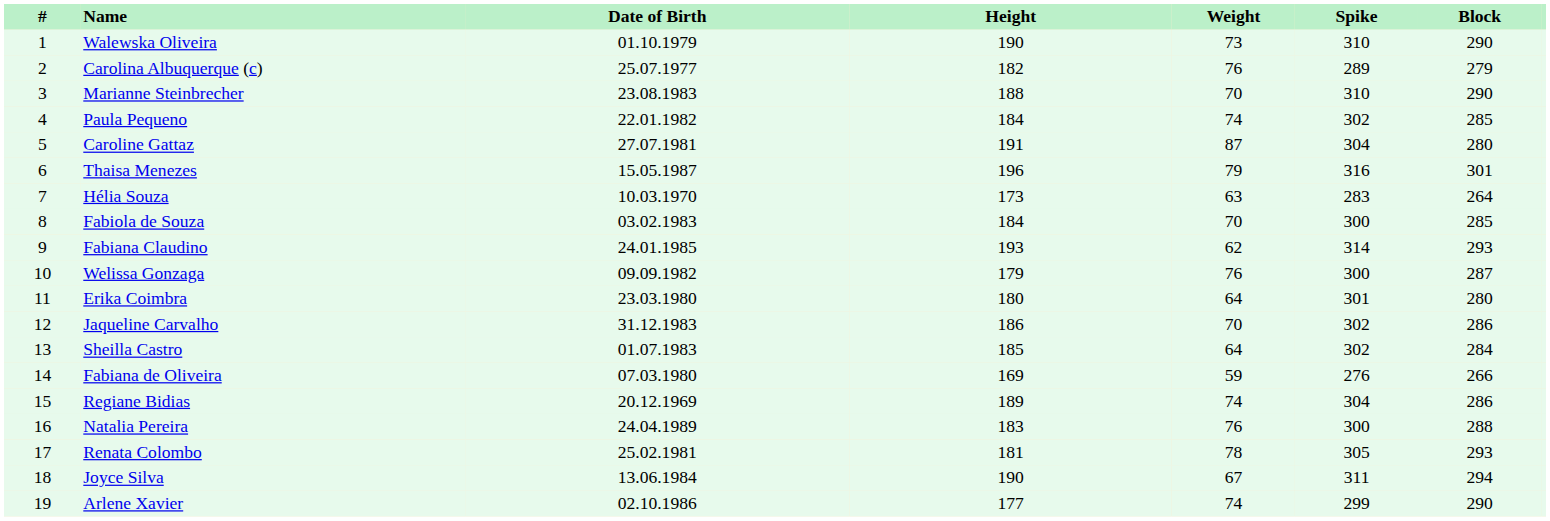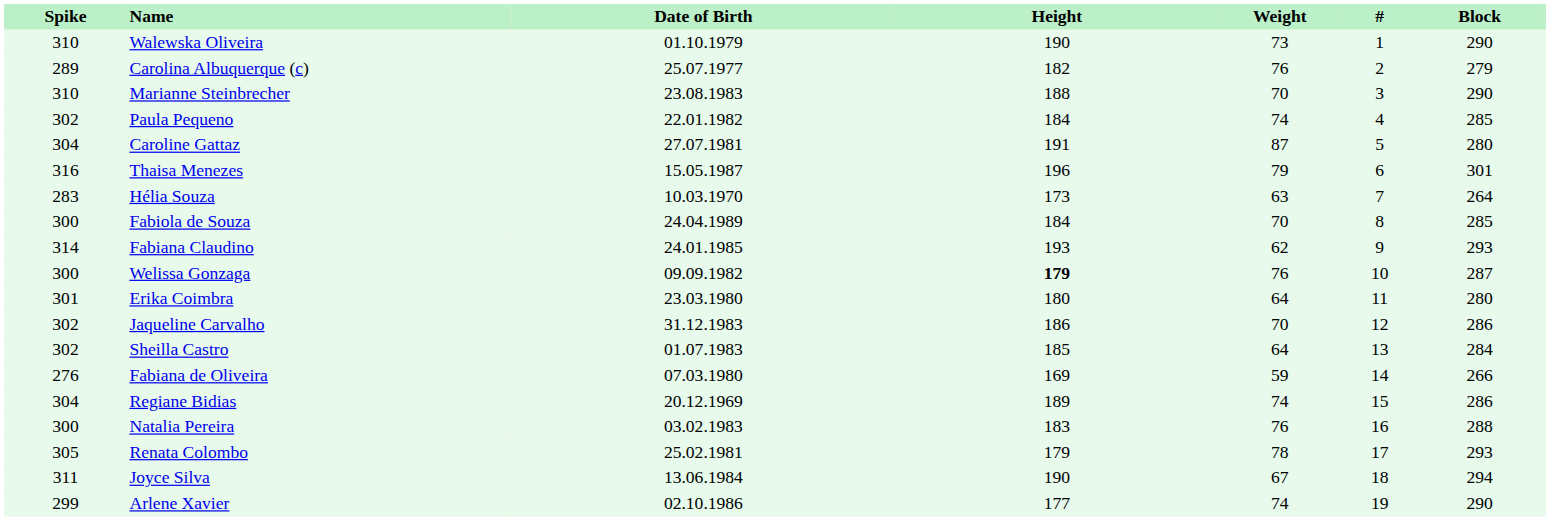 <table border=0 cellpadding=2 cellspacing=0  |- bgcolor=#FFECCE style="text-align:center; font-size:90%;" width=100%>
 <tr bgcolor=#BBF0C9>
-<th width=5%>#</th>
+<th width=8%>Spike</th>
 <th width=25% align=left>Name</th>
 <th width=25%>Date of Birth</th>
 <th width=21%>Height</th>
 <th width=8%>Weight</th>
-<th width=8%>Spike</th>
+<th width=5%>#</th>
 <th width=8%>Block</th>
 <th></th>
 </tr>
 <tr bgcolor=#E7FAEC>
-<td>1</td>
+<td>310</td>
 <td align=left><a href='#'>Walewska Oliveira</a></td>
 <td>01.10.1979</td>
 <td>190</td>
 <td>73</td>
-<td>310</td>
+<td>1</td>
 <td>290</td>
 <td></td>
 </tr>
 <tr bgcolor=#E7FAEC>
-<td>2</td>
+<td>289</td>
 <td align=left><a href='#'>Carolina Albuquerque</a> (<a href='#'>c</a>)</td>
 <td>25.07.1977</td>
 <td>182</td>
 <td>76</td>
-<td>289</td>
+<td>2</td>
 <td>279</td>
 <td></td>
 </tr>
 <tr bgcolor=#E7FAEC>
-<td>3</td>
+<td>310</td>
 <td align=left><a href='#'>Marianne Steinbrecher</a></td>
 <td>23.08.1983</td>
 <td>188</td>
 <td>70</td>
-<td>310</td>
+<td>3</td>
 <td>290</td>
 <td></td>
 </tr>
 <tr bgcolor=#E7FAEC>
-<td>4</td>
+<td>302</td>
 <td align=left><a href='#'>Paula Pequeno</a></td>
 <td>22.01.1982</td>
 <td>184</td>
 <td>74</td>
-<td>302</td>
+<td>4</td>
 <td>285</td>
 <td></td>
 </tr>
 <tr bgcolor=#E7FAEC>
-<td>5</td>
+<td>304</td>
 <td align=left><a href='#'>Caroline Gattaz</a></td>
 <td>27.07.1981</td>
 <td>191</td>
 <td>87</td>
-<td>304</td>
+<td>5</td>
 <td>280</td>
 <td></td>
 </tr>
 <tr bgcolor=#E7FAEC>
-<td>6</td>
+<td>316</td>
 <td align=left><a href='#'>Thaisa Menezes</a></td>
 <td>15.05.1987</td>
 <td>196</td>
 <td>79</td>
-<td>316</td>
+<td>6</td>
 <td>301</td>
 <td></td>
 </tr>
 <tr bgcolor=#E7FAEC>
-<td>7</td>
+<td>283</td>
 <td align=left><a href='#'>Hélia Souza</a></td>
 <td>10.03.1970</td>
 <td>173</td>
 <td>63</td>
-<td>283</td>
+<td>7</td>
 <td>264</td>
 <td></td>
 </tr>
 <tr bgcolor=#E7FAEC>
-<td>8</td>
+<td>300</td>
 <td align=left><a href='#'>Fabiola de Souza</a></td>
-<td>03.02.1983</td>
+<td>24.04.1989</td>
 <td>184</td>
 <td>70</td>
-<td>300</td>
+<td>8</td>
 <td>285</td>
 <td></td>
 </tr>
 <tr bgcolor=#E7FAEC>
-<td>9</td>
+<td>314</td>
 <td align=left><a href='#'>Fabiana Claudino</a></td>
 <td>24.01.1985</td>
 <td>193</td>
 <td>62</td>
-<td>314</td>
+<td>9</td>
 <td>293</td>
 <td></td>
 </tr>
 <tr bgcolor=#E7FAEC>
-<td>10</td>
+<td>300</td>
 <td align=left><a href='#'>Welissa Gonzaga</a></td>
 <td>09.09.1982</td>
-<td>179</td>
+<td><strong>179</strong></td>
 <td>76</td>
-<td>300</td>
+<td>10</td>
 <td>287</td>
 <td></td>
 </tr>
 <tr bgcolor=#E7FAEC>
-<td>11</td>
+<td>301</td>
 <td align=left><a href='#'>Erika Coimbra</a></td>
 <td>23.03.1980</td>
 <td>180</td>
 <td>64</td>
-<td>301</td>
+<td>11</td>
 <td>280</td>
 <td></td>
 </tr>
 <tr bgcolor=#E7FAEC>
-<td>12</td>
+<td>302</td>
 <td align=left><a href='#'>Jaqueline Carvalho</a></td>
 <td>31.12.1983</td>
 <td>186</td>
 <td>70</td>
-<td>302</td>
+<td>12</td>
 <td>286</td>
 <td></td>
 </tr>
 <tr bgcolor=#E7FAEC>
-<td>13</td>
+<td>302</td>
 <td align=left><a href='#'>Sheilla Castro</a></td>
 <td>01.07.1983</td>
 <td>185</td>
 <td>64</td>
-<td>302</td>
+<td>13</td>
 <td>284</td>
 <td></td>
 </tr>
 <tr bgcolor=#E7FAEC>
-<td>14</td>
+<td>276</td>
 <td align=left><a href='#'>Fabiana de Oliveira</a></td>
 <td>07.03.1980</td>
 <td>169</td>
 <td>59</td>
-<td>276</td>
+<td>14</td>
 <td>266</td>
 <td></td>
 </tr>
 <tr bgcolor=#E7FAEC>
-<td>15</td>
+<td>304</td>
 <td align=left><a href='#'>Regiane Bidias</a></td>
 <td>20.12.1969</td>
 <td>189</td>
 <td>74</td>
-<td>304</td>
+<td>15</td>
 <td>286</td>
 <td></td>
 </tr>
 <tr bgcolor=#E7FAEC>
-<td>16</td>
+<td>300</td>
 <td align=left><a href='#'>Natalia Pereira</a></td>
-<td>24.04.1989</td>
+<td>03.02.1983</td>
 <td>183</td>
 <td>76</td>
-<td>300</td>
+<td>16</td>
 <td>288</td>
 <td></td>
 </tr>
 <tr bgcolor=#E7FAEC>
-<td>17</td>
+<td>305</td>
 <td align=left><a href='#'>Renata Colombo</a></td>
 <td>25.02.1981</td>
-<td>181</td>
+<td>179</td>
 <td>78</td>
-<td>305</td>
+<td>17</td>
 <td>293</td>
 <td></td>
 </tr>
 <tr bgcolor=#E7FAEC>
-<td>18</td>
+<td>311</td>
 <td align=left><a href='#'>Joyce Silva</a></td>
 <td>13.06.1984</td>
 <td>190</td>
 <td>67</td>
-<td>311</td>
+<td>18</td>
 <td>294</td>
 <td></td>
 </tr>
 <tr bgcolor=#E7FAEC>
-<td>19</td>
+<td>299</td>
 <td align=left><a href='#'>Arlene Xavier</a></td>
 <td>02.10.1986</td>
 <td>177</td>
 <td>74</td>
-<td>299</td>
+<td>19</td>
 <td>290</td>
 <td></td>
 </tr>
 </table>
